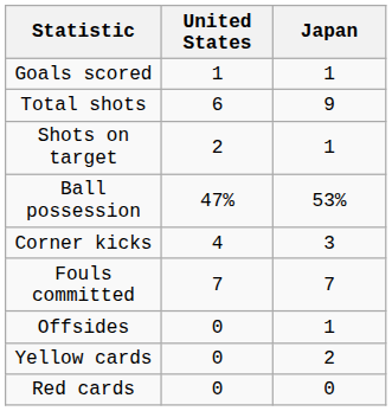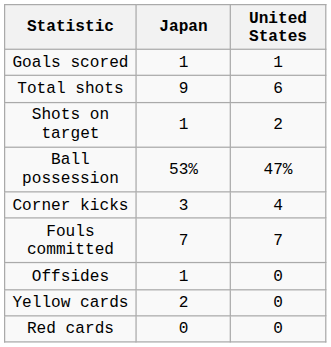 <table class="wikitable" style="text-align:center">
 <tr>
 <th scope=col width=100>Statistic</th>
+<th scope=col width=70>Japan</th>
 <th scope=col width=70>United States</th>
-<th scope=col width=70>Japan</th>
 </tr>
 <tr>
 <td>Goals scored</td>
 <td>1</td>
 <td>1</td>
 </tr>
 <tr>
 <td>Total shots</td>
+<td>9</td>
 <td>6</td>
-<td>9</td>
 </tr>
 <tr>
 <td>Shots on target</td>
+<td>1</td>
 <td>2</td>
-<td>1</td>
 </tr>
 <tr>
 <td>Ball possession</td>
+<td>53%</td>
 <td>47%</td>
-<td>53%</td>
 </tr>
 <tr>
 <td>Corner kicks</td>
+<td>3</td>
 <td>4</td>
-<td>3</td>
 </tr>
 <tr>
 <td>Fouls committed</td>
 <td>7</td>
 <td>7</td>
 </tr>
 <tr>
 <td>Offsides</td>
+<td>1</td>
 <td>0</td>
-<td>1</td>
 </tr>
 <tr>
 <td>Yellow cards</td>
+<td>2</td>
 <td>0</td>
-<td>2</td>
 </tr>
 <tr>
 <td>Red cards</td>
 <td>0</td>
 <td>0</td>
 </tr>
 </table>
